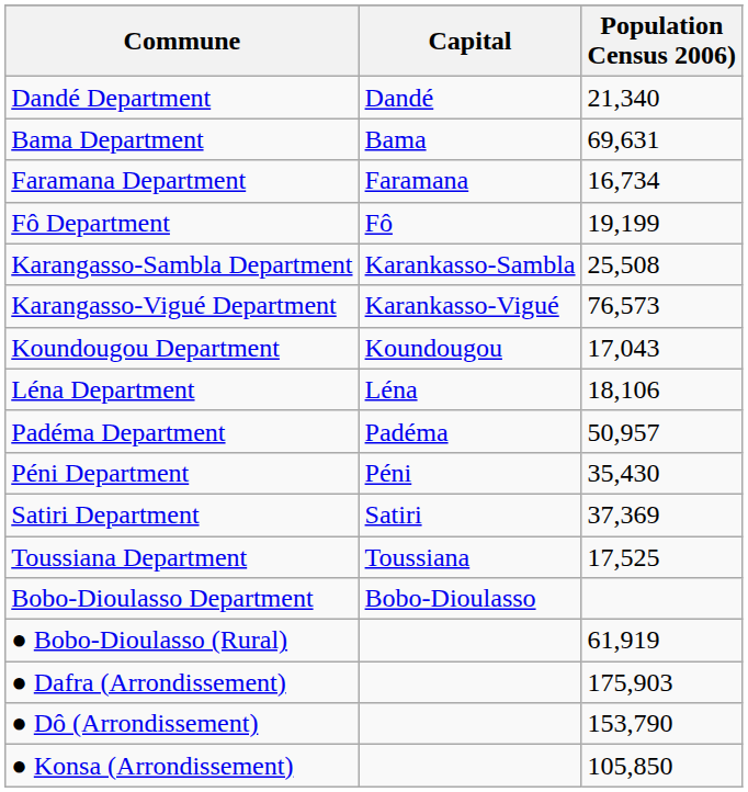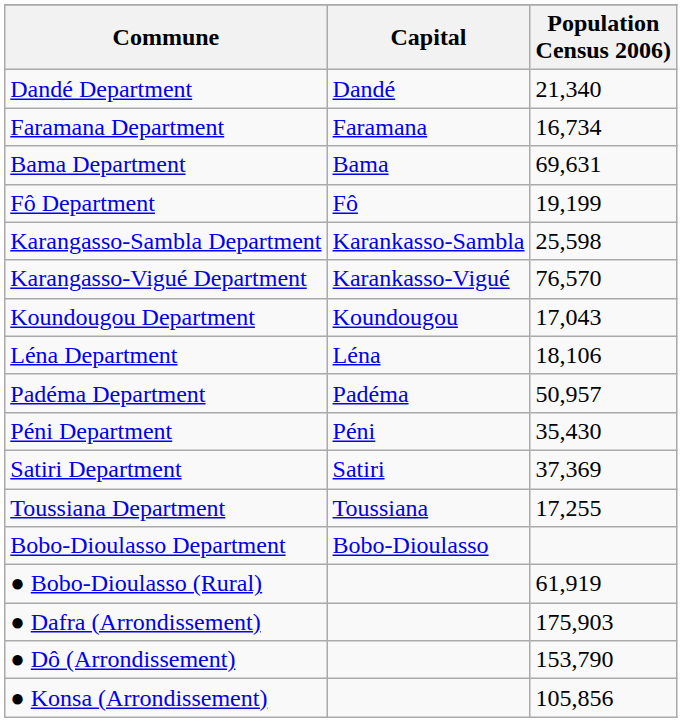 <table class="wikitable">
 <tr>
 </tr>
 <tr>
 <th>Commune</th>
 <th>Capital</th>
 <th>Population<br>Census 2006)</th>
 </tr>
 <tr>
 <td><a href='#'>Dandé Department</a></td>
 <td><a href='#'>Dandé</a></td>
 <td>21,340</td>
 </tr>
 <tr>
+<td><a href='#'>Faramana Department</a></td>
+<td><a href='#'>Faramana</a></td>
+<td>16,734</td>
+</tr>
+<tr>
 <td><a href='#'>Bama Department</a></td>
 <td><a href='#'>Bama</a></td>
 <td>69,631</td>
-</tr>
-<tr>
-<td><a href='#'>Faramana Department</a></td>
-<td><a href='#'>Faramana</a></td>
-<td>16,734</td>
 </tr>
 <tr>
 <td><a href='#'>Fô Department</a></td>
 <td><a href='#'>Fô</a></td>
 <td>19,199</td>
 </tr>
 <tr>
 <td><a href='#'>Karangasso-Sambla Department</a></td>
 <td><a href='#'>Karankasso-Sambla</a></td>
-<td>25,508</td>
+<td>25,598</td>
 </tr>
 <tr>
 <td><a href='#'>Karangasso-Vigué Department</a></td>
 <td><a href='#'>Karankasso-Vigué</a></td>
-<td>76,573</td>
+<td>76,570</td>
 </tr>
 <tr>
 <td><a href='#'>Koundougou Department</a></td>
 <td><a href='#'>Koundougou</a></td>
 <td>17,043</td>
 </tr>
 <tr>
 <td><a href='#'>Léna Department</a></td>
 <td><a href='#'>Léna</a></td>
 <td>18,106</td>
 </tr>
 <tr>
 <td><a href='#'>Padéma Department</a></td>
 <td><a href='#'>Padéma</a></td>
 <td>50,957</td>
 </tr>
 <tr>
 <td><a href='#'>Péni Department</a></td>
 <td><a href='#'>Péni</a></td>
 <td>35,430</td>
 </tr>
 <tr>
 <td><a href='#'>Satiri Department</a></td>
 <td><a href='#'>Satiri</a></td>
 <td>37,369</td>
 </tr>
 <tr>
 <td><a href='#'>Toussiana Department</a></td>
 <td><a href='#'>Toussiana</a></td>
-<td>17,525</td>
+<td>17,255</td>
 </tr>
 <tr>
 <td><a href='#'>Bobo-Dioulasso Department</a></td>
 <td><a href='#'>Bobo-Dioulasso</a></td>
 <td></td>
 </tr>
 <tr>
 <td>● <a href='#'>Bobo-Dioulasso (Rural)</a></td>
 <td></td>
 <td>61,919</td>
 </tr>
 <tr>
 <td>● <a href='#'>Dafra (Arrondissement)</a></td>
 <td></td>
 <td>175,903</td>
 </tr>
 <tr>
 <td>● <a href='#'>Dô (Arrondissement)</a></td>
 <td></td>
 <td>153,790</td>
 </tr>
 <tr>
 <td>● <a href='#'>Konsa (Arrondissement)</a></td>
 <td></td>
-<td>105,850</td>
+<td>105,856</td>
 </tr>
 </table>
